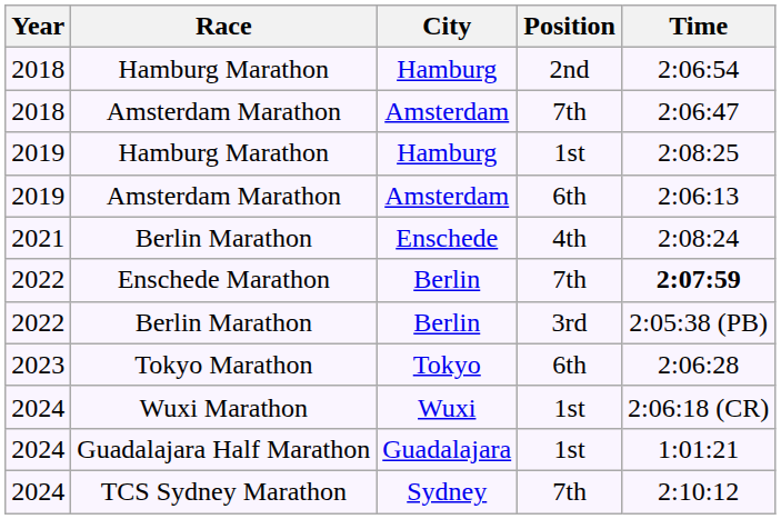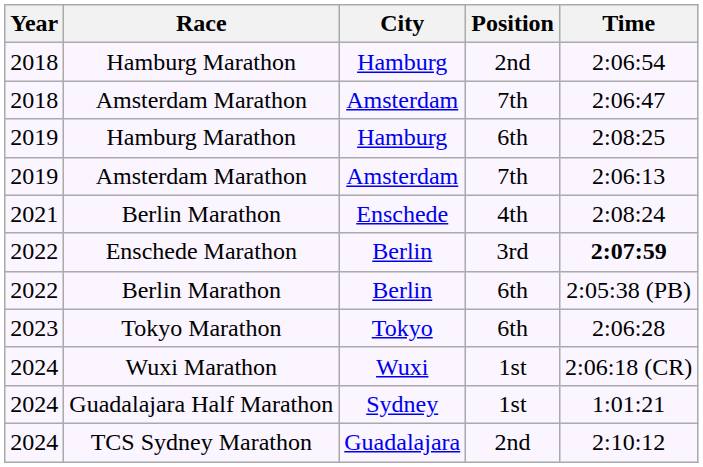 <table class="wikitable" style="text-align:center; background:#faf5ff;">
 <tr>
 <th>Year</th>
 <th>Race</th>
 <th>City</th>
 <th>Position</th>
 <th>Time</th>
 </tr>
 <tr>
 <td>2018</td>
 <td>Hamburg Marathon</td>
 <td><a href='#'>Hamburg</a></td>
 <td>2nd</td>
 <td>2:06:54</td>
 </tr>
 <tr>
 <td>2018</td>
 <td>Amsterdam Marathon</td>
 <td><a href='#'>Amsterdam</a></td>
 <td>7th</td>
 <td>2:06:47</td>
 </tr>
 <tr>
 <td>2019</td>
 <td>Hamburg Marathon</td>
 <td><a href='#'>Hamburg</a></td>
-<td>1st</td>
+<td>6th</td>
 <td>2:08:25</td>
 </tr>
 <tr>
 <td>2019</td>
 <td>Amsterdam Marathon</td>
 <td><a href='#'>Amsterdam</a></td>
-<td>6th</td>
+<td>7th</td>
 <td>2:06:13</td>
 </tr>
 <tr>
 <td>2021</td>
 <td>Berlin Marathon</td>
 <td><a href='#'>Enschede</a></td>
 <td>4th</td>
 <td>2:08:24</td>
 </tr>
 <tr>
 <td>2022</td>
 <td>Enschede Marathon</td>
 <td><a href='#'>Berlin</a></td>
-<td>7th</td>
+<td>3rd</td>
 <td><strong>2:07:59</strong></td>
 </tr>
 <tr>
 <td>2022</td>
 <td>Berlin Marathon</td>
 <td><a href='#'>Berlin</a></td>
-<td>3rd</td>
+<td>6th</td>
 <td>2:05:38 (PB)</td>
 </tr>
 <tr>
 <td>2023</td>
 <td>Tokyo Marathon</td>
 <td><a href='#'>Tokyo</a></td>
 <td>6th</td>
 <td>2:06:28</td>
 </tr>
 <tr>
 <td>2024</td>
 <td>Wuxi Marathon</td>
 <td><a href='#'>Wuxi</a></td>
 <td>1st</td>
 <td>2:06:18 (CR)</td>
 </tr>
 <tr>
 <td>2024</td>
 <td>Guadalajara Half Marathon</td>
-<td><a href='#'>Guadalajara</a></td>
+<td><a href='#'>Sydney</a></td>
 <td>1st</td>
 <td>1:01:21</td>
 </tr>
 <tr>
 <td>2024</td>
 <td>TCS Sydney Marathon</td>
-<td><a href='#'>Sydney</a></td>
-<td>7th</td>
+<td><a href='#'>Guadalajara</a></td>
+<td>2nd</td>
 <td>2:10:12</td>
 </tr>
 </table>
